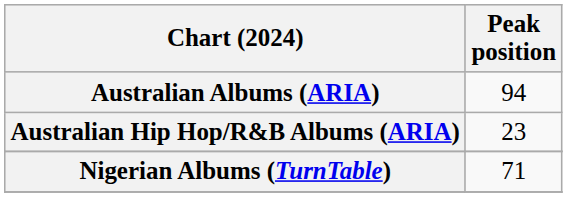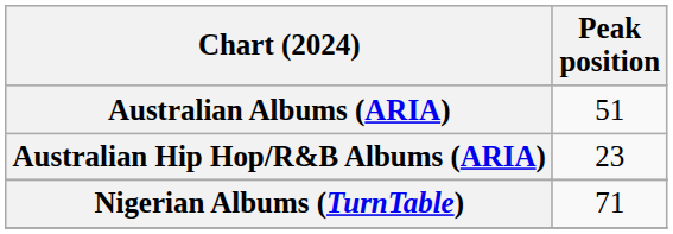 <table class="wikitable sortable plainrowheaders" style="text-align:center">
 <tr>
 <th scope="col">Chart (2024)</th>
 <th scope="col">Peak<br>position</th>
 </tr>
 <tr>
 <th scope="row">Australian Albums (<a href='#'>ARIA</a>)</th>
-<td>94</td>
+<td>51</td>
 </tr>
 <tr>
 <th scope="row">Australian Hip Hop/R&B Albums (<a href='#'>ARIA</a>)</th>
 <td>23</td>
 </tr>
 <tr>
 </tr>
 <tr>
 </tr>
 <tr>
 <th scope="row">Nigerian Albums (<a href='#'><em>TurnTable</em></a>)</th>
 <td>71</td>
 </tr>
 <tr>
 </tr>
 <tr>
 </tr>
 <tr>
 </tr>
 <tr>
 </tr>
 <tr>
 </tr>
 </table>
